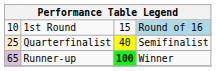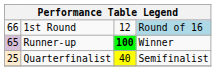 <table class="wikitable" style="font-size:78%;">
 <tr>
 <th colspan=4>Performance Table Legend</th>
 </tr>
 <tr>
-<td align="center">10</td>
+<td align="center">66</td>
 <td>1st Round</td>
-<td align="center">15</td>
+<td align="center">12</td>
 <td style="background: lightblue;">Round of 16</td>
+</tr>
+<tr>
+<td align="center" style="background:#D8BFD8;">65</td>
+<td>Runner-up</td>
+<td align="center" style="background:#00ff00;font-weight:bold;">100</td>
+<td>Winner</td>
 </tr>
 <tr>
 <td align="center" style="background:#ffebcd;">25</td>
 <td>Quarterfinalist</td>
 <td align="center" style="background:yellow;">40</td>
 <td>Semifinalist</td>
 </tr>
 <tr>
-<td align="center" style="background:#D8BFD8;">65</td>
-<td>Runner-up</td>
-<td align="center" style="background:#00ff00;font-weight:bold;">100</td>
-<td>Winner</td>
-</tr>
-<tr>
 </tr>
 </table>
